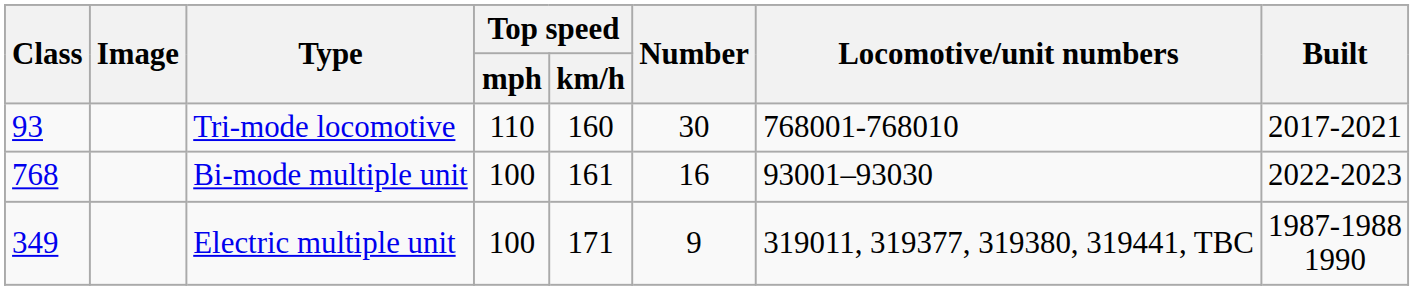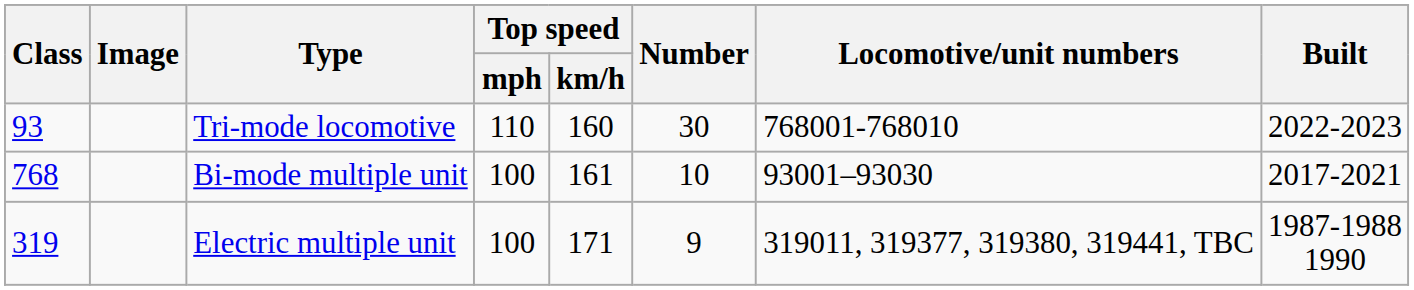 <table class="wikitable">
 <tr>
 <th rowspan="2" align=center>Class</th>
 <th rowspan="2" align=center>Image</th>
 <th rowspan="2">Type</th>
 <th colspan="2">Top speed</th>
 <th rowspan="2" align=center>Number</th>
 <th rowspan="2" align=center>Locomotive/unit numbers</th>
 <th rowspan="2" align=center>Built</th>
 </tr>
 <tr style="background:#f9f9f9;">
 <th>mph</th>
 <th>km/h</th>
 </tr>
 <tr>
 <td><a href='#'>93</a></td>
 <td align="center"></td>
 <td><a href='#'>Tri-mode locomotive</a></td>
 <td align="center">110</td>
 <td align="center">160</td>
 <td align="center">30</td>
 <td>768001-768010</td>
-<td align="center">2017-2021</td>
+<td align="center">2022-2023</td>
 </tr>
 <tr>
 <td><a href='#'>768</a></td>
 <td align="center"></td>
 <td><a href='#'>Bi-mode multiple unit</a></td>
 <td align="center">100</td>
 <td align="center">161</td>
-<td align="center">16</td>
+<td align="center">10</td>
 <td>93001–93030</td>
-<td align="center">2022-2023</td>
+<td align="center">2017-2021</td>
 </tr>
 <tr>
-<td><a href='#'>349</a></td>
+<td><a href='#'>319</a></td>
 <td align="center"></td>
 <td><a href='#'>Electric multiple unit</a></td>
 <td align="center">100</td>
 <td align="center">171</td>
 <td align="center">9</td>
 <td>319011, 319377, 319380, 319441, TBC</td>
 <td align="center">1987-1988<br>1990</td>
 </tr>
 </table>
